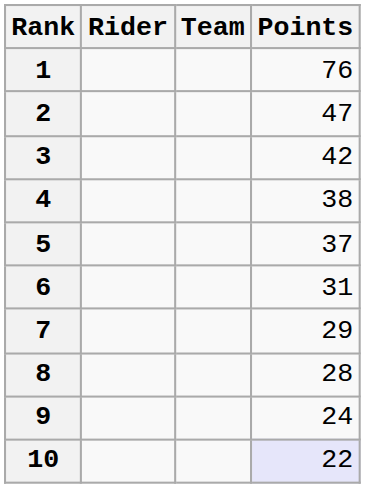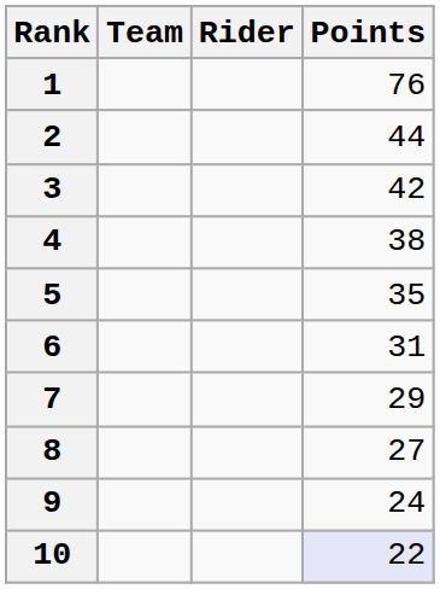 <table class="wikitable">
 <tr>
 <th scope="col">Rank</th>
+<th scope="col">Team</th>
 <th scope="col">Rider</th>
-<th scope="col">Team</th>
 <th scope="col">Points</th>
 </tr>
 <tr>
 <th scope="row">1</th>
+<td></td>
 <td> </td>
-<td></td>
 <td style="text-align:right;">76</td>
 </tr>
 <tr>
 <th scope="row">2</th>
 <td></td>
 <td></td>
-<td style="text-align:right;">47</td>
+<td style="text-align:right;">44</td>
 </tr>
 <tr>
 <th scope="row">3</th>
 <td></td>
 <td></td>
 <td style="text-align:right;">42</td>
 </tr>
 <tr>
 <th scope="row">4</th>
+<td></td>
 <td> </td>
-<td></td>
 <td style="text-align:right;">38</td>
 </tr>
 <tr>
 <th scope="row">5</th>
 <td></td>
 <td></td>
-<td style="text-align:right;">37</td>
+<td style="text-align:right;">35</td>
 </tr>
 <tr>
 <th scope="row">6</th>
 <td></td>
 <td></td>
 <td style="text-align:right;">31</td>
 </tr>
 <tr>
 <th scope="row">7</th>
+<td></td>
 <td> </td>
-<td></td>
 <td style="text-align:right;">29</td>
 </tr>
 <tr>
 <th scope="row">8</th>
 <td></td>
 <td></td>
-<td style="text-align:right;">28</td>
+<td style="text-align:right;">27</td>
 </tr>
 <tr>
 <th scope="row">9</th>
 <td></td>
 <td></td>
 <td style="text-align:right;">24</td>
 </tr>
 <tr>
 <th scope="row">10</th>
 <td></td>
 <td></td>
 <td style="background: lavender; text-align:right;">22</td>
 </tr>
 </table>
